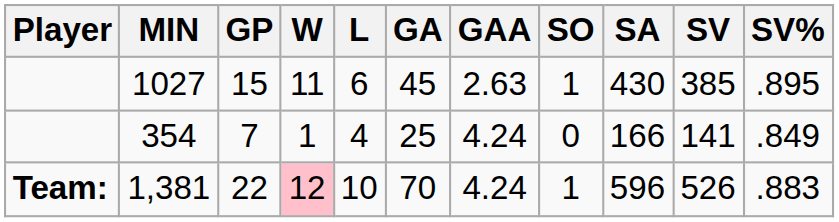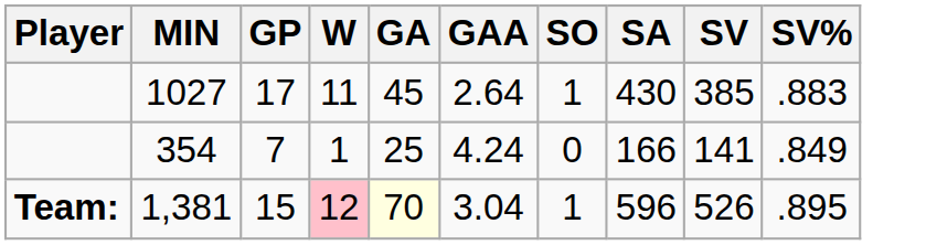 <table class="wikitable sortable" style="text-align:center;">
 <tr>
 <th>Player</th>
 <th title="Minutes played">MIN</th>
 <th title="Games played in">GP</th>
 <th title="Wins">W</th>
-<th title="Losses">L</th>
 <th title="Goals against">GA</th>
 <th title="Goals against average">GAA</th>
 <th title="Shut-outs">SO</th>
 <th title="Shots against">SA</th>
 <th title="Shots saved">SV</th>
 <th title="Save percentage">SV%</th>
 </tr>
 <tr>
 <td style="text-align:left;"></td>
 <td>1027</td>
-<td>15</td>
+<td>17</td>
 <td>11</td>
-<td>6</td>
 <td>45</td>
-<td>2.63</td>
+<td>2.64</td>
 <td>1</td>
 <td>430</td>
 <td>385</td>
-<td>.895</td>
+<td>.883</td>
 </tr>
 <tr>
 <td style="text-align:left;"></td>
 <td>354</td>
 <td>7</td>
 <td>1</td>
-<td>4</td>
 <td>25</td>
 <td>4.24</td>
 <td>0</td>
 <td>166</td>
 <td>141</td>
 <td>.849</td>
 </tr>
 <tr>
 <td style="text-align:left;"><strong>Team:</strong></td>
 <td>1,381</td>
-<td>22</td>
+<td>15</td>
 <td style="background: pink;">12</td>
-<td>10</td>
-<td>70</td>
-<td>4.24</td>
+<td style="background: lightyellow;">70</td>
+<td>3.04</td>
 <td>1</td>
 <td>596</td>
 <td>526</td>
-<td>.883</td>
+<td>.895</td>
 </tr>
 </table>
